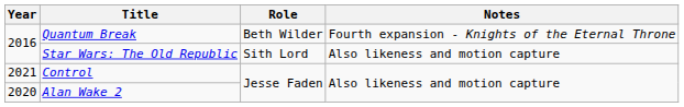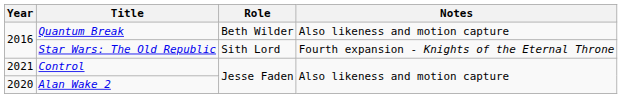 <table class="wikitable">
 <tr>
 <th>Year</th>
 <th>Title</th>
 <th>Role</th>
 <th>Notes</th>
 </tr>
 <tr>
 <td rowspan="2">2016</td>
 <td><em><a href='#'>Quantum Break</a></em></td>
 <td>Beth Wilder</td>
-<td>Fourth expansion - <em>Knights of the Eternal Throne</em></td>
+<td>Also likeness and motion capture</td>
 </tr>
 <tr>
 <td><em><a href='#'>Star Wars: The Old Republic</a></em></td>
 <td>Sith Lord</td>
-<td>Also likeness and motion capture</td>
+<td>Fourth expansion - <em>Knights of the Eternal Throne</em></td>
 </tr>
 <tr>
 <td>2021</td>
 <td><em><a href='#'>Control</a></em></td>
 <td rowspan="2">Jesse Faden</td>
 <td rowspan="2">Also likeness and motion capture</td>
 </tr>
 <tr>
 <td>2020</td>
 <td><em><a href='#'>Alan Wake 2</a></em></td>
 </tr>
 </table>
